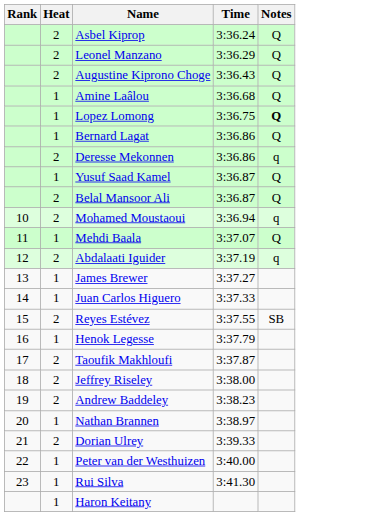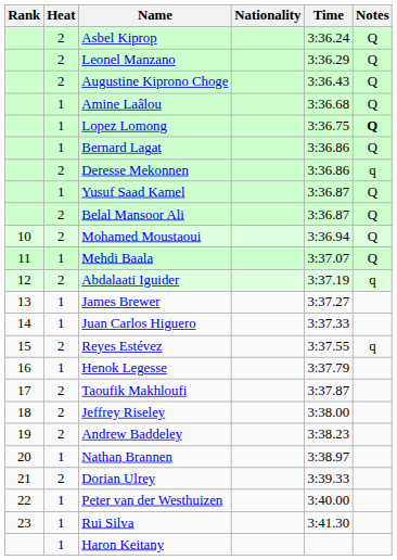 <table class="wikitable sortable" style="text-align:center">
 <tr>
 <th>Rank</th>
 <th>Heat</th>
 <th>Name</th>
+<th>Nationality</th>
 <th>Time</th>
 <th>Notes</th>
 </tr>
 <tr bgcolor=ccffcc>
 <td></td>
 <td>2</td>
 <td align=left><a href='#'>Asbel Kiprop</a></td>
+<td align=left></td>
 <td>3:36.24</td>
 <td>Q</td>
 </tr>
 <tr bgcolor=ccffcc>
 <td></td>
 <td>2</td>
 <td align=left><a href='#'>Leonel Manzano</a></td>
+<td align=left></td>
 <td>3:36.29</td>
 <td>Q</td>
 </tr>
 <tr bgcolor=ccffcc>
 <td></td>
 <td>2</td>
 <td align=left><a href='#'>Augustine Kiprono Choge</a></td>
+<td align=left></td>
 <td>3:36.43</td>
 <td>Q</td>
 </tr>
 <tr bgcolor=ccffcc>
 <td></td>
 <td>1</td>
 <td align=left><a href='#'>Amine Laâlou</a></td>
+<td align=left></td>
 <td>3:36.68</td>
 <td>Q</td>
 </tr>
 <tr bgcolor=ccffcc>
 <td></td>
 <td>1</td>
 <td align=left><a href='#'>Lopez Lomong</a></td>
+<td align=left></td>
 <td>3:36.75</td>
 <td><strong>Q</strong></td>
 </tr>
 <tr bgcolor=ccffcc>
 <td></td>
 <td>1</td>
 <td align=left><a href='#'>Bernard Lagat</a></td>
+<td align=left></td>
 <td>3:36.86</td>
 <td>Q</td>
 </tr>
 <tr bgcolor=ccffcc>
 <td></td>
 <td>2</td>
 <td align=left><a href='#'>Deresse Mekonnen</a></td>
+<td align=left></td>
 <td>3:36.86</td>
 <td>q</td>
 </tr>
 <tr bgcolor=ccffcc>
 <td></td>
 <td>1</td>
 <td align=left><a href='#'>Yusuf Saad Kamel</a></td>
+<td align=left></td>
 <td>3:36.87</td>
 <td>Q</td>
 </tr>
 <tr bgcolor=ccffcc>
 <td></td>
 <td>2</td>
 <td align=left><a href='#'>Belal Mansoor Ali</a></td>
+<td align=left></td>
 <td>3:36.87</td>
 <td>Q</td>
 </tr>
 <tr bgcolor=ddffdd>
 <td>10</td>
 <td>2</td>
 <td align=left><a href='#'>Mohamed Moustaoui</a></td>
+<td align=left></td>
 <td>3:36.94</td>
-<td>q</td>
+<td>Q</td>
 </tr>
 <tr bgcolor=ccffcc>
 <td>11</td>
 <td>1</td>
 <td align=left><a href='#'>Mehdi Baala</a></td>
+<td align=left></td>
 <td>3:37.07</td>
 <td>Q</td>
 </tr>
 <tr bgcolor=ddffdd>
 <td>12</td>
 <td>2</td>
 <td align=left><a href='#'>Abdalaati Iguider</a></td>
+<td align=left></td>
 <td>3:37.19</td>
 <td>q</td>
 </tr>
 <tr>
 <td>13</td>
 <td>1</td>
 <td align=left><a href='#'>James Brewer</a></td>
+<td align=left></td>
 <td>3:37.27</td>
 <td></td>
 </tr>
 <tr>
 <td>14</td>
 <td>1</td>
 <td align=left><a href='#'>Juan Carlos Higuero</a></td>
+<td align=left></td>
 <td>3:37.33</td>
 <td></td>
 </tr>
 <tr>
 <td>15</td>
 <td>2</td>
 <td align=left><a href='#'>Reyes Estévez</a></td>
+<td align=left></td>
 <td>3:37.55</td>
-<td>SB</td>
+<td>q</td>
 </tr>
 <tr>
 <td>16</td>
 <td>1</td>
 <td align=left><a href='#'>Henok Legesse</a></td>
+<td align=left></td>
 <td>3:37.79</td>
 <td></td>
 </tr>
 <tr>
 <td>17</td>
 <td>2</td>
 <td align=left><a href='#'>Taoufik Makhloufi</a></td>
+<td align=left></td>
 <td>3:37.87</td>
 <td></td>
 </tr>
 <tr>
 <td>18</td>
 <td>2</td>
 <td align=left><a href='#'>Jeffrey Riseley</a></td>
+<td align=left></td>
 <td>3:38.00</td>
 <td></td>
 </tr>
 <tr>
 <td>19</td>
 <td>2</td>
 <td align=left><a href='#'>Andrew Baddeley</a></td>
+<td align=left></td>
 <td>3:38.23</td>
 <td></td>
 </tr>
 <tr>
 <td>20</td>
 <td>1</td>
 <td align=left><a href='#'>Nathan Brannen</a></td>
+<td align=left></td>
 <td>3:38.97</td>
 <td></td>
 </tr>
 <tr>
 <td>21</td>
 <td>2</td>
 <td align=left><a href='#'>Dorian Ulrey</a></td>
+<td align=left></td>
 <td>3:39.33</td>
 <td></td>
 </tr>
 <tr>
 <td>22</td>
 <td>1</td>
 <td align=left><a href='#'>Peter van der Westhuizen</a></td>
+<td align=left></td>
 <td>3:40.00</td>
 <td></td>
 </tr>
 <tr>
 <td>23</td>
 <td>1</td>
 <td align=left><a href='#'>Rui Silva</a></td>
+<td align=left></td>
 <td>3:41.30</td>
 <td></td>
 </tr>
 <tr>
 <td></td>
 <td>1</td>
 <td align=left><a href='#'>Haron Keitany</a></td>
+<td align=left></td>
 <td></td>
 <td></td>
 </tr>
 </table>
